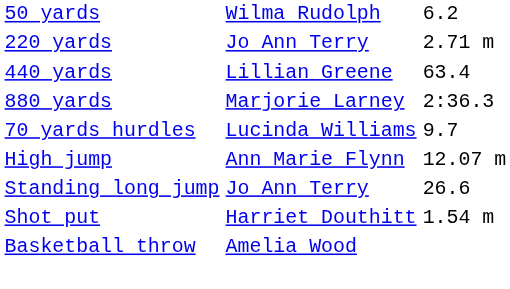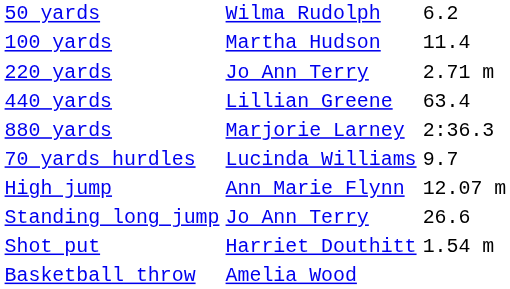 <table>
 <tr>
 <td><a href='#'>50 yards</a></td>
 <td><a href='#'>Wilma Rudolph</a></td>
 <td>6.2</td>
+<td></td>
+<td></td>
+<td></td>
+<td></td>
+</tr>
+<tr>
+<td><a href='#'>100 yards</a></td>
+<td><a href='#'>Martha Hudson</a></td>
+<td>11.4</td>
 <td></td>
 <td></td>
 <td></td>
 <td></td>
 </tr>
 <tr>
 <td><a href='#'>220 yards</a></td>
 <td><a href='#'>Jo Ann Terry</a></td>
 <td>2.71 m</td>
 <td></td>
 <td></td>
 <td></td>
 <td></td>
 </tr>
 <tr>
 <td><a href='#'>440 yards</a></td>
 <td><a href='#'>Lillian Greene</a></td>
 <td>63.4</td>
 <td></td>
 <td></td>
 <td></td>
 <td></td>
 </tr>
 <tr>
 <td><a href='#'>880 yards</a></td>
 <td><a href='#'>Marjorie Larney</a></td>
 <td>2:36.3</td>
 <td></td>
 <td></td>
 <td></td>
 <td></td>
 </tr>
 <tr>
 <td><a href='#'>70 yards hurdles</a></td>
 <td><a href='#'>Lucinda Williams</a></td>
 <td>9.7</td>
 <td></td>
 <td></td>
 <td></td>
 <td></td>
 </tr>
 <tr>
 <td><a href='#'>High jump</a></td>
 <td><a href='#'>Ann Marie Flynn</a></td>
 <td>12.07 m</td>
 <td></td>
 <td></td>
 <td></td>
 <td></td>
 </tr>
 <tr>
 <td><a href='#'>Standing long jump</a></td>
 <td><a href='#'>Jo Ann Terry</a></td>
 <td>26.6</td>
 <td></td>
 <td></td>
 <td></td>
 <td></td>
 </tr>
 <tr>
 <td><a href='#'>Shot put</a></td>
 <td><a href='#'>Harriet Douthitt</a></td>
 <td>1.54 m</td>
 <td></td>
 <td></td>
 <td></td>
 <td></td>
 </tr>
 <tr>
 <td><a href='#'>Basketball throw</a></td>
 <td><a href='#'>Amelia Wood</a></td>
 <td></td>
 <td></td>
 <td></td>
 <td></td>
 <td></td>
 </tr>
 </table>
